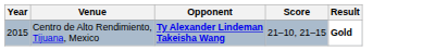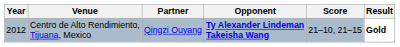 <table class="sortable wikitable" style="font-size: 90%;">
 <tr>
 <th>Year</th>
 <th>Venue</th>
+<th>Partner</th>
 <th>Opponent</th>
 <th>Score</th>
 <th>Result</th>
 </tr>
 <tr style="background:#AABBCC">
-<td align="center">2015</td>
+<td align="center">2012</td>
 <td align="left">Centro de Alto Rendimiento,<br><a href='#'>Tijuana</a>, Mexico</td>
+<td align="left"> <a href='#'>Qingzi Ouyang</a></td>
 <td align="left"><strong> <a href='#'>Ty Alexander Lindeman</a><br> <a href='#'>Takeisha Wang</a></strong></td>
 <td align="left">21–10, 21–15</td>
 <td style="text-align:left; background:white"> <strong>Gold</strong></td>
 </tr>
 </table>
